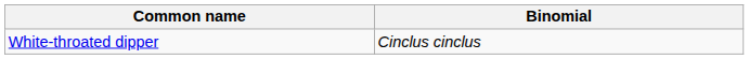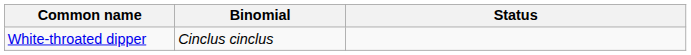 <table width=60% class="wikitable">
 <tr>
 <th width=15%>Common name</th>
 <th width=15%>Binomial</th>
+<th width=30%>Status</th>
 </tr>
 <tr>
 <td><a href='#'>White-throated dipper</a></td>
 <td><em>Cinclus cinclus</em></td>
+<td></td>
 </tr>
 </table>
